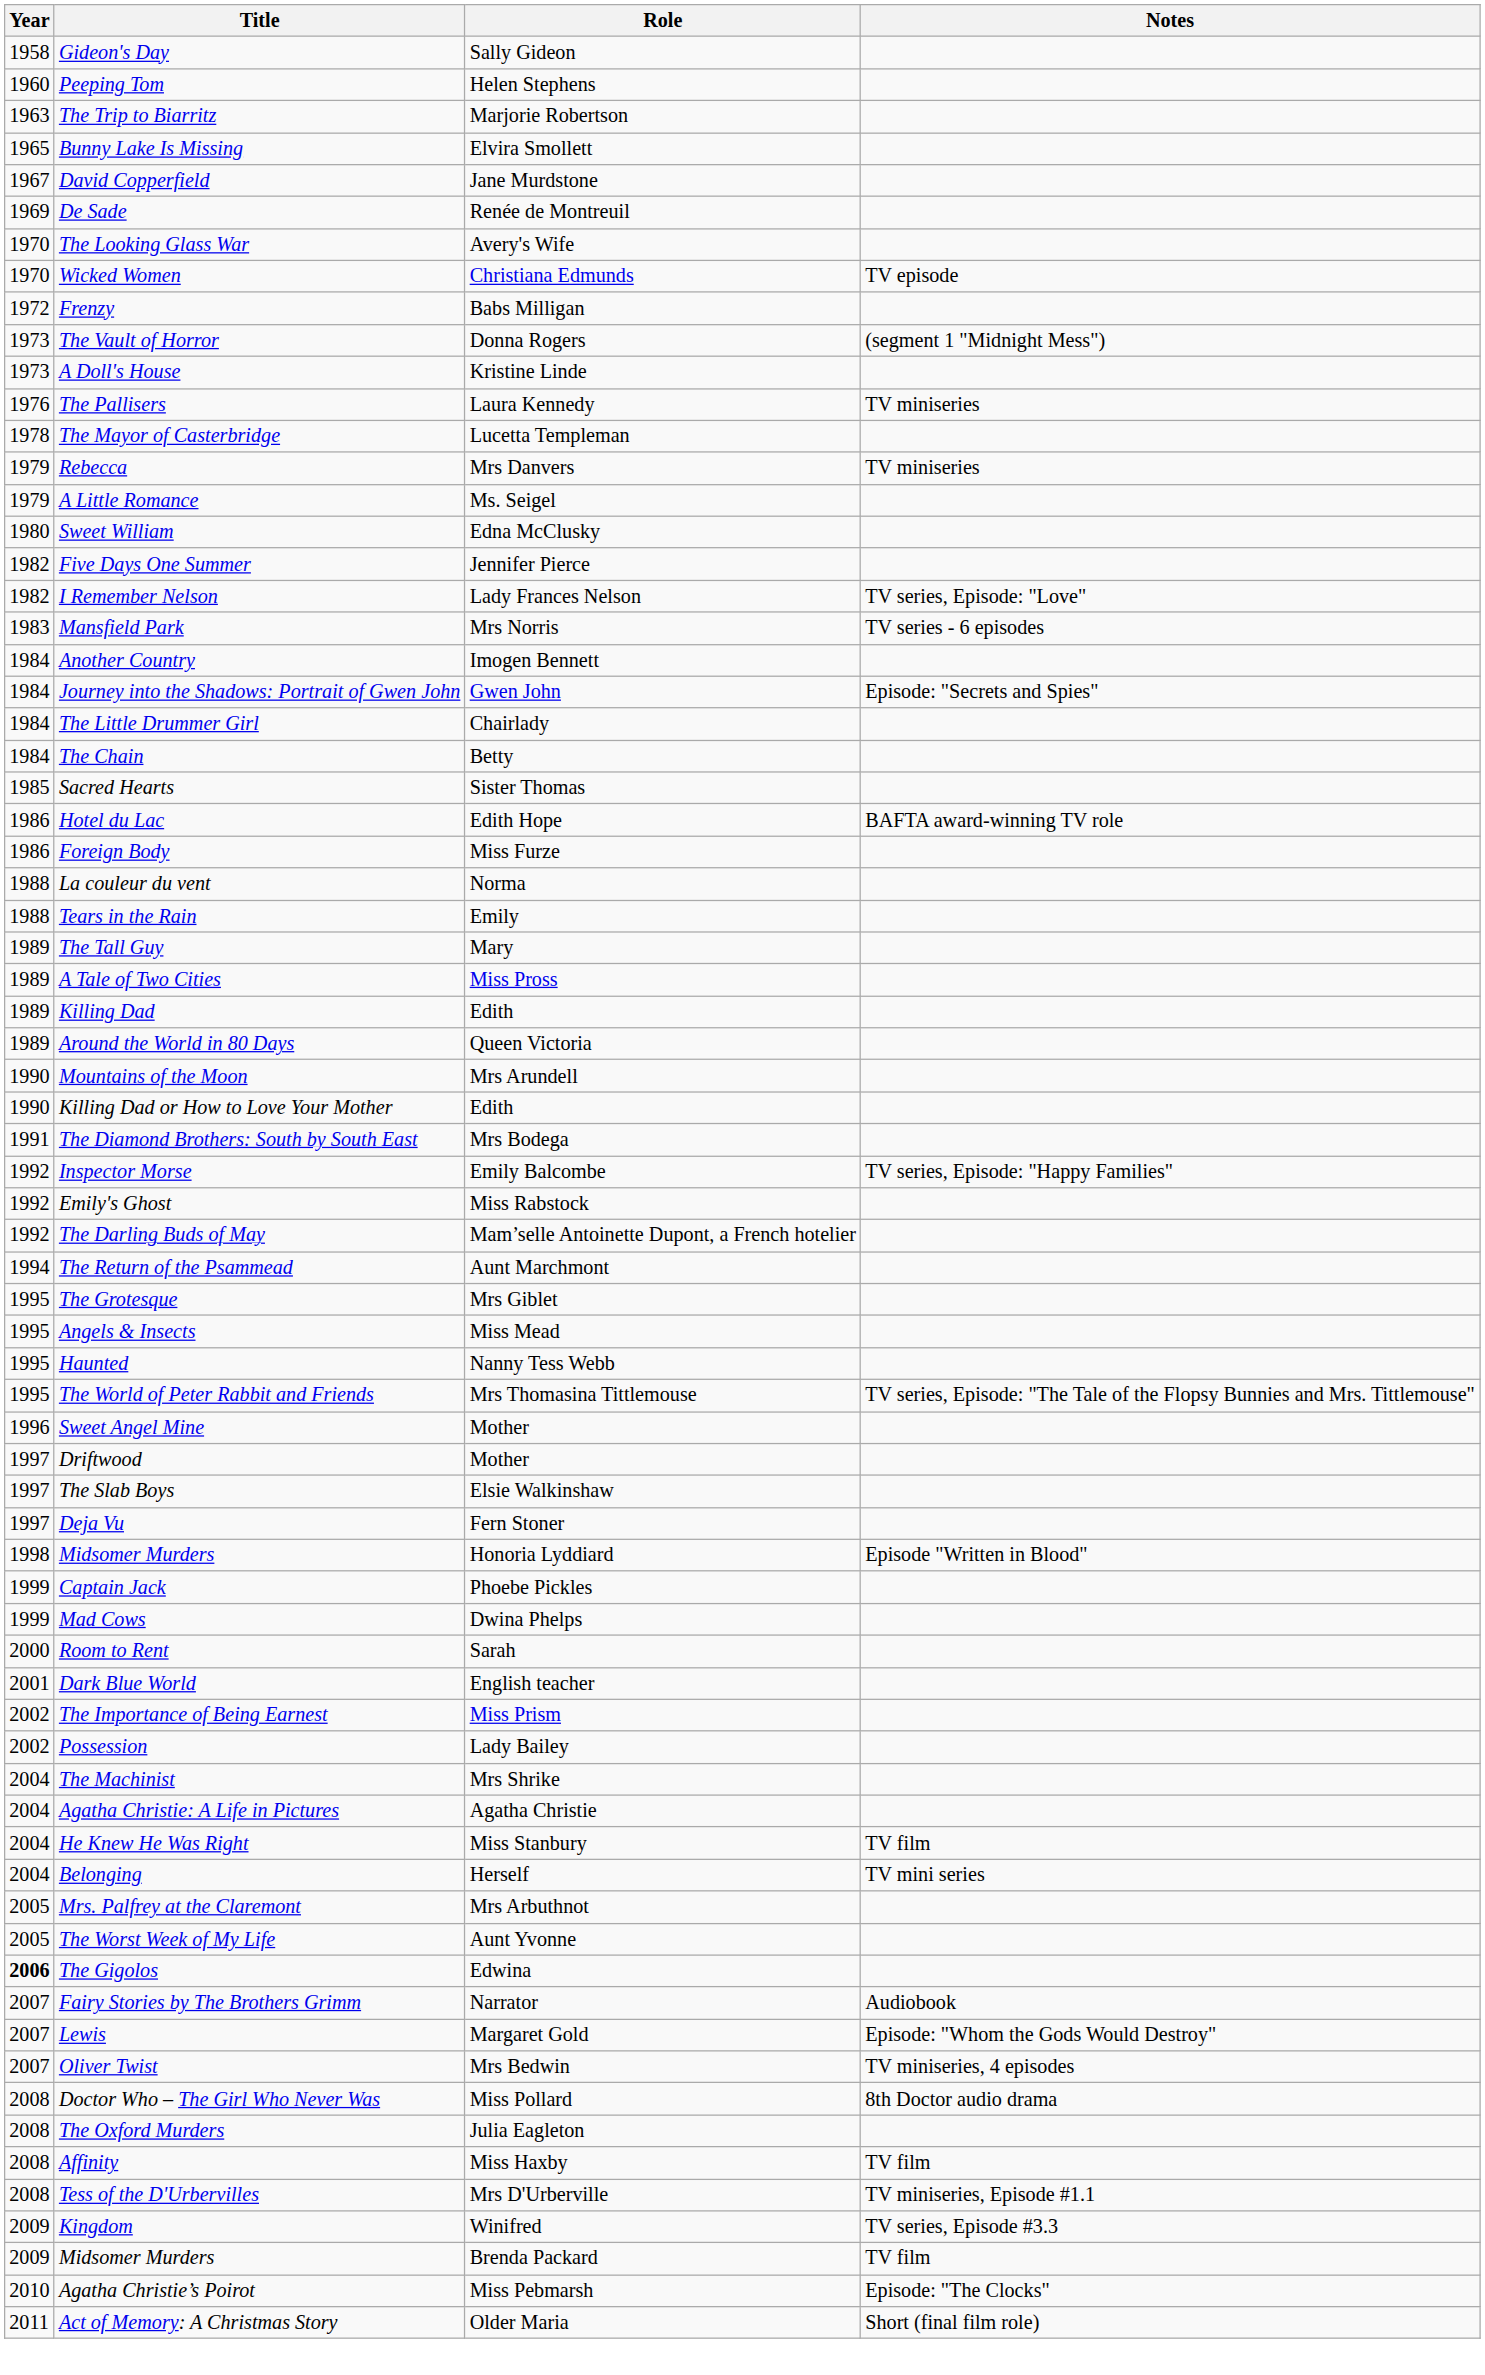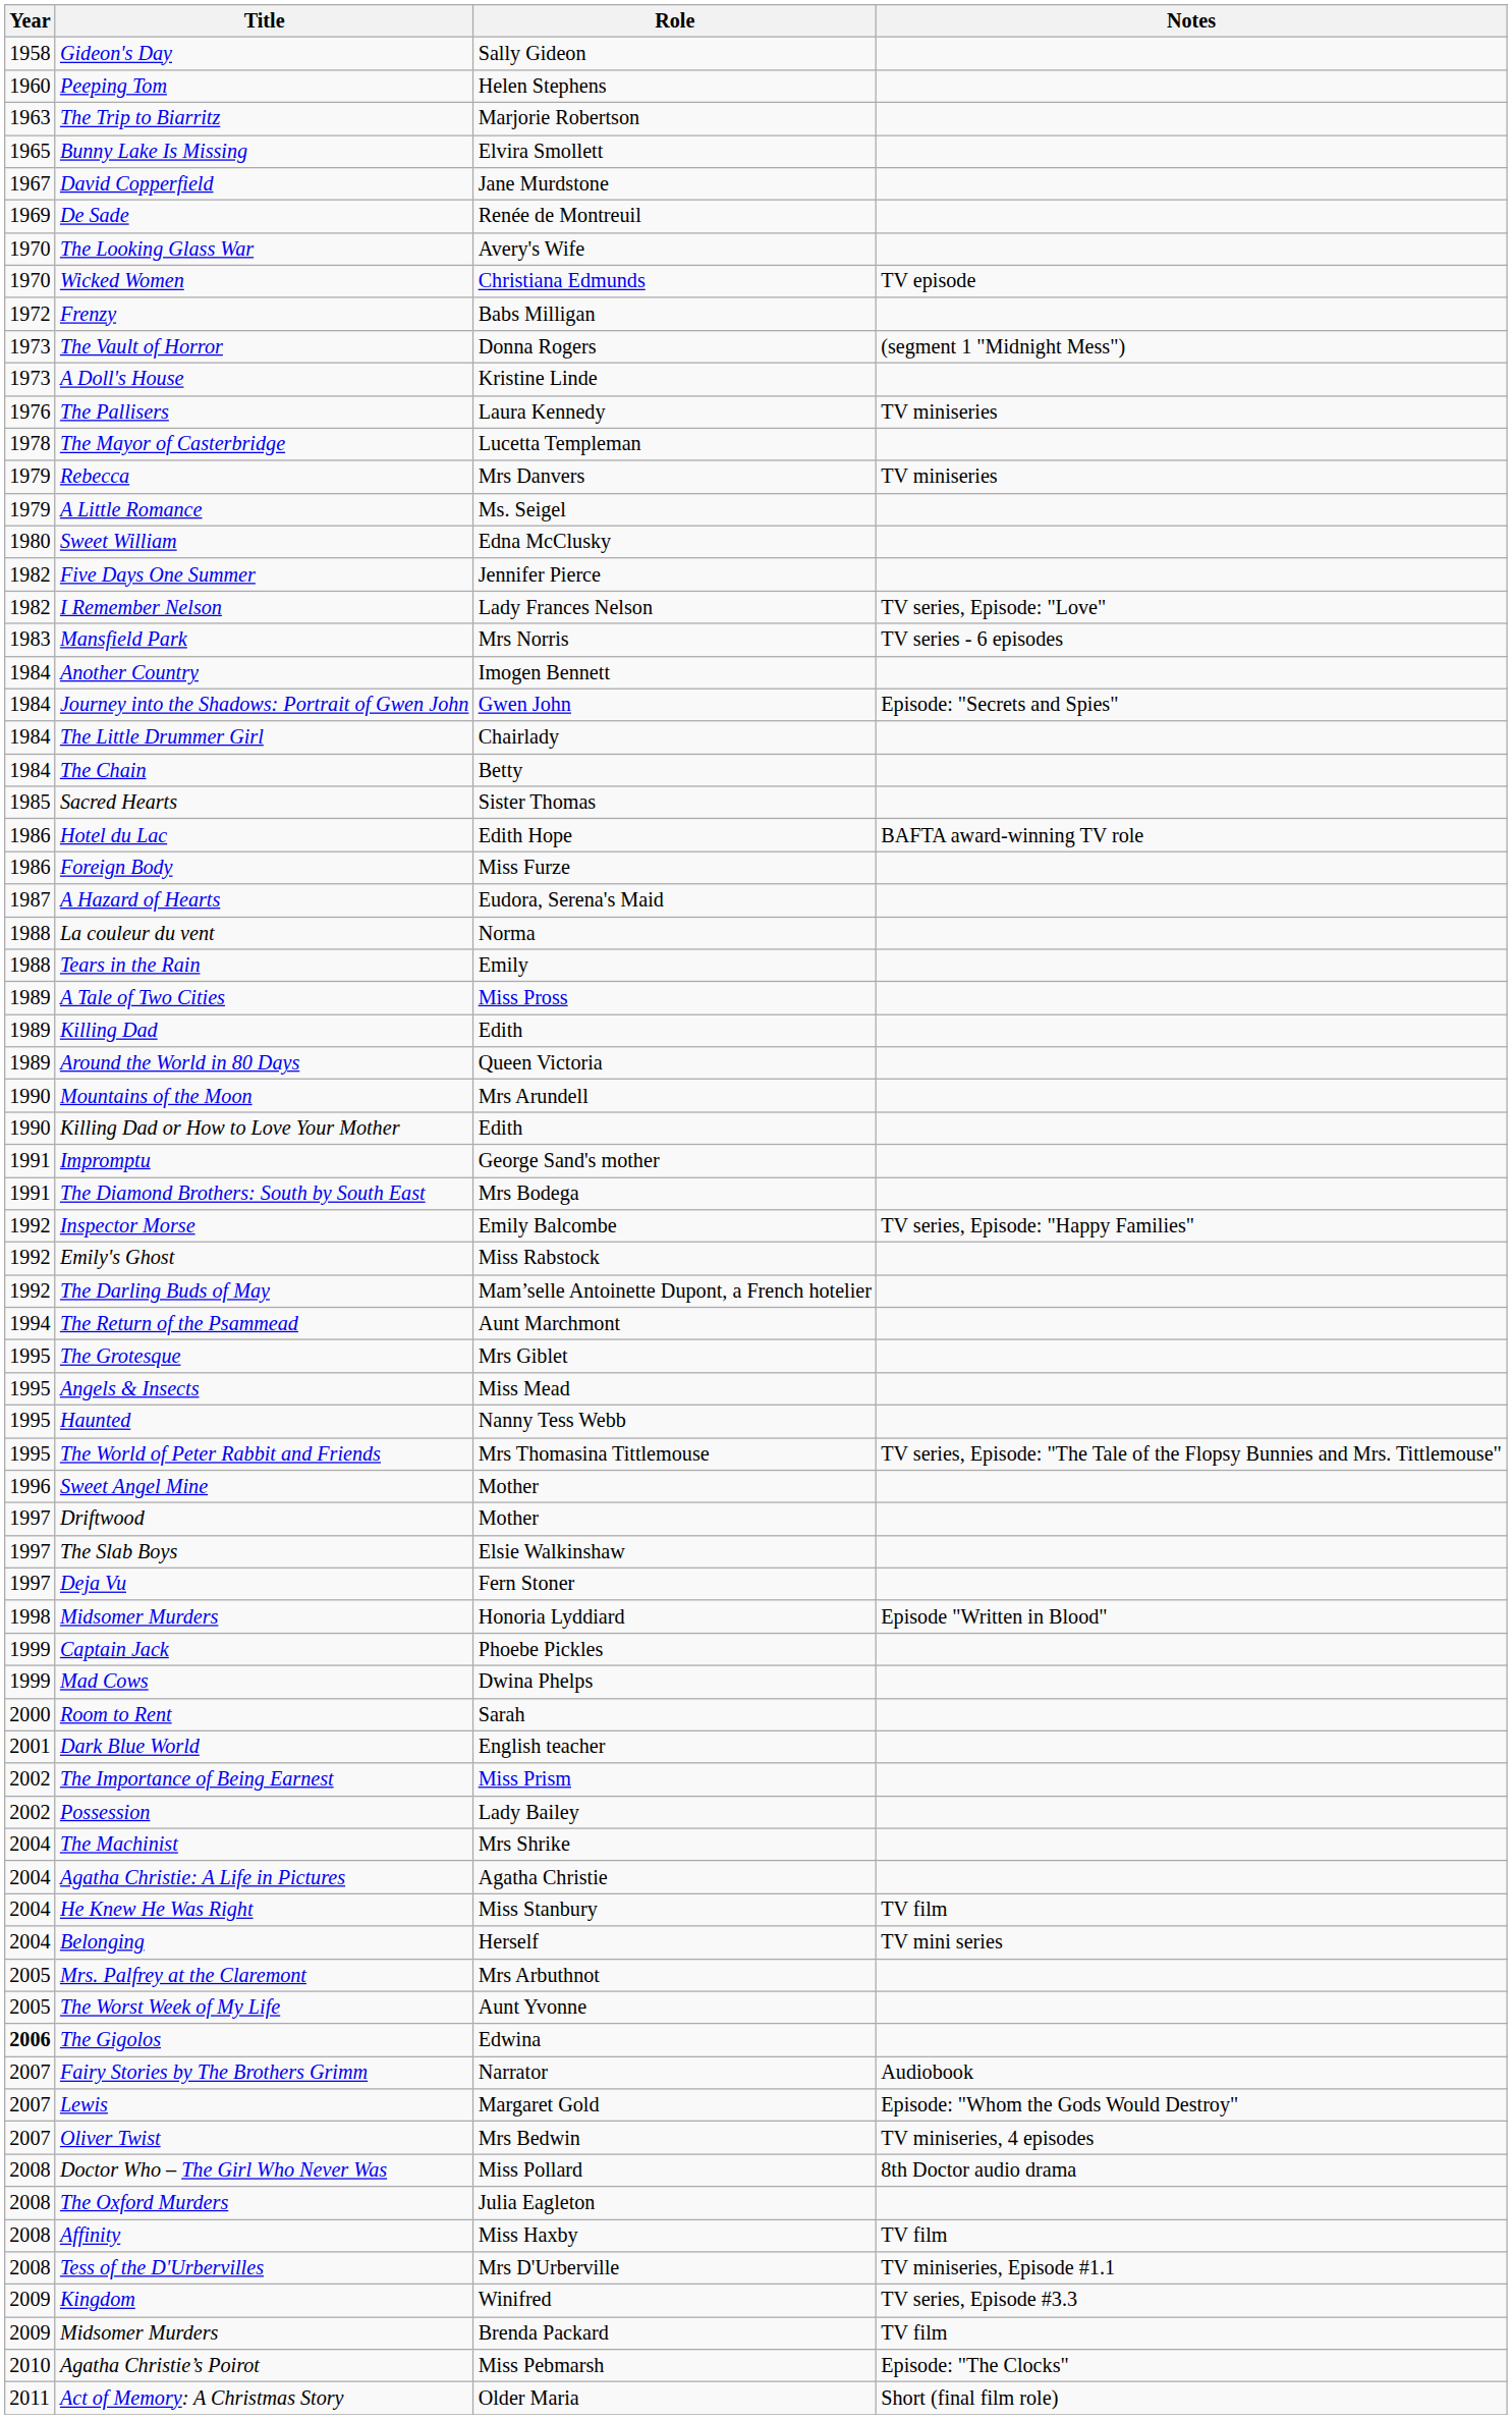 <table class="wikitable sortable">
 <tr>
 <th>Year</th>
 <th>Title</th>
 <th>Role</th>
 <th class="unsortable">Notes</th>
 </tr>
 <tr>
 <td>1958</td>
 <td><em><a href='#'>Gideon's Day</a></em></td>
 <td>Sally Gideon</td>
 <td></td>
 </tr>
 <tr>
 <td>1960</td>
 <td><em><a href='#'>Peeping Tom</a></em></td>
 <td>Helen Stephens</td>
 <td></td>
 </tr>
 <tr>
 <td>1963</td>
 <td><em><a href='#'>The Trip to Biarritz</a></em></td>
 <td>Marjorie Robertson</td>
 <td></td>
 </tr>
 <tr>
 <td>1965</td>
 <td><em><a href='#'>Bunny Lake Is Missing</a></em></td>
 <td>Elvira Smollett</td>
 <td></td>
 </tr>
 <tr>
 <td>1967</td>
 <td><em><a href='#'>David Copperfield</a></em></td>
 <td>Jane Murdstone</td>
 <td></td>
 </tr>
 <tr>
 <td>1969</td>
 <td><em><a href='#'>De Sade</a></em></td>
 <td>Renée de Montreuil</td>
 <td></td>
 </tr>
 <tr>
 <td>1970</td>
 <td><em><a href='#'>The Looking Glass War</a></em></td>
 <td>Avery's Wife</td>
 <td></td>
 </tr>
 <tr>
 <td>1970</td>
 <td><em><a href='#'>Wicked Women</a></em></td>
 <td><a href='#'>Christiana Edmunds</a></td>
 <td>TV episode</td>
 </tr>
 <tr>
 <td>1972</td>
 <td><em><a href='#'>Frenzy</a></em></td>
 <td>Babs Milligan</td>
 <td></td>
 </tr>
 <tr>
 <td>1973</td>
 <td><em><a href='#'>The Vault of Horror</a></em></td>
 <td>Donna Rogers</td>
 <td>(segment 1 "Midnight Mess")</td>
 </tr>
 <tr>
 <td>1973</td>
 <td><em><a href='#'>A Doll's House</a></em></td>
 <td>Kristine Linde</td>
 <td></td>
 </tr>
 <tr>
 <td>1976</td>
 <td><em><a href='#'>The Pallisers</a></em></td>
 <td>Laura Kennedy</td>
 <td>TV miniseries</td>
 </tr>
 <tr>
 <td>1978</td>
 <td><em><a href='#'>The Mayor of Casterbridge</a></em></td>
 <td>Lucetta Templeman</td>
 <td></td>
 </tr>
 <tr>
 <td>1979</td>
 <td><em><a href='#'>Rebecca</a></em></td>
 <td>Mrs Danvers</td>
 <td>TV miniseries</td>
 </tr>
 <tr>
 <td>1979</td>
 <td><em><a href='#'>A Little Romance</a></em></td>
 <td>Ms. Seigel</td>
 <td></td>
 </tr>
 <tr>
 <td>1980</td>
 <td><em><a href='#'>Sweet William</a></em></td>
 <td>Edna McClusky</td>
 <td></td>
 </tr>
 <tr>
 <td>1982</td>
 <td><em><a href='#'>Five Days One Summer</a></em></td>
 <td>Jennifer Pierce</td>
 <td></td>
 </tr>
 <tr>
 <td>1982</td>
 <td><em><a href='#'>I Remember Nelson</a></em></td>
 <td>Lady Frances Nelson</td>
 <td>TV series, Episode: "Love"</td>
 </tr>
 <tr>
 <td>1983</td>
 <td><em><a href='#'>Mansfield Park</a></em></td>
 <td>Mrs Norris</td>
 <td>TV series - 6 episodes</td>
 </tr>
 <tr>
 <td>1984</td>
 <td><em><a href='#'>Another Country</a></em></td>
 <td>Imogen Bennett</td>
 <td></td>
 </tr>
 <tr>
 <td>1984</td>
 <td><em><a href='#'>Journey into the Shadows: Portrait of Gwen John</a></em></td>
 <td><a href='#'>Gwen John</a></td>
 <td>Episode: "Secrets and Spies"</td>
 </tr>
 <tr>
 <td>1984</td>
 <td><em><a href='#'>The Little Drummer Girl</a></em></td>
 <td>Chairlady</td>
 <td></td>
 </tr>
 <tr>
 <td>1984</td>
 <td><em><a href='#'>The Chain</a></em></td>
 <td>Betty</td>
 <td></td>
 </tr>
 <tr>
 <td>1985</td>
 <td><em>Sacred Hearts</em></td>
 <td>Sister Thomas</td>
 <td></td>
 </tr>
 <tr>
 <td>1986</td>
 <td><em><a href='#'>Hotel du Lac</a></em></td>
 <td>Edith Hope</td>
 <td>BAFTA award-winning TV role</td>
 </tr>
 <tr>
 <td>1986</td>
 <td><em><a href='#'>Foreign Body</a></em></td>
 <td>Miss Furze</td>
 <td></td>
 </tr>
 <tr>
+<td>1987</td>
+<td><em><a href='#'>A Hazard of Hearts</a></em></td>
+<td>Eudora, Serena's Maid</td>
+<td></td>
+</tr>
+<tr>
 <td>1988</td>
 <td><em>La couleur du vent</em></td>
 <td>Norma</td>
 <td></td>
 </tr>
 <tr>
 <td>1988</td>
 <td><em><a href='#'>Tears in the Rain</a></em></td>
 <td>Emily</td>
-<td></td>
-</tr>
-<tr>
-<td>1989</td>
-<td><em><a href='#'>The Tall Guy</a></em></td>
-<td>Mary</td>
 <td></td>
 </tr>
 <tr>
 <td>1989</td>
 <td><em><a href='#'>A Tale of Two Cities</a></em></td>
 <td><a href='#'>Miss Pross</a></td>
 <td></td>
 </tr>
 <tr>
 <td>1989</td>
 <td><em><a href='#'>Killing Dad</a></em></td>
 <td>Edith</td>
 <td></td>
 </tr>
 <tr>
 <td>1989</td>
 <td><em><a href='#'>Around the World in 80 Days</a></em></td>
 <td>Queen Victoria</td>
 <td></td>
 </tr>
 <tr>
 <td>1990</td>
 <td><em><a href='#'>Mountains of the Moon</a></em></td>
 <td>Mrs Arundell</td>
 <td></td>
 </tr>
 <tr>
 <td>1990</td>
 <td><em>Killing Dad or How to Love Your Mother</em></td>
 <td>Edith</td>
+<td></td>
+</tr>
+<tr>
+<td>1991</td>
+<td><em><a href='#'>Impromptu</a></em></td>
+<td>George Sand's mother</td>
 <td></td>
 </tr>
 <tr>
 <td>1991</td>
 <td><em><a href='#'>The Diamond Brothers: South by South East</a></em></td>
 <td>Mrs Bodega</td>
 <td></td>
 </tr>
 <tr>
 <td>1992</td>
 <td><em><a href='#'>Inspector Morse</a></em></td>
 <td>Emily Balcombe</td>
 <td>TV series, Episode: "Happy Families"</td>
 </tr>
 <tr>
 <td>1992</td>
 <td><em>Emily's Ghost</em></td>
 <td>Miss Rabstock</td>
 <td></td>
 </tr>
 <tr>
 <td>1992</td>
 <td><em><a href='#'>The Darling Buds of May</a></em></td>
 <td>Mam’selle Antoinette Dupont, a French hotelier</td>
 <td></td>
 </tr>
 <tr>
 <td>1994</td>
 <td><em><a href='#'>The Return of the Psammead</a></em></td>
 <td>Aunt Marchmont</td>
 <td></td>
 </tr>
 <tr>
 <td>1995</td>
 <td><em><a href='#'>The Grotesque</a></em></td>
 <td>Mrs Giblet</td>
 <td></td>
 </tr>
 <tr>
 <td>1995</td>
 <td><em><a href='#'>Angels & Insects</a></em></td>
 <td>Miss Mead</td>
 <td></td>
 </tr>
 <tr>
 <td>1995</td>
 <td><em><a href='#'>Haunted</a></em></td>
 <td>Nanny Tess Webb</td>
 <td></td>
 </tr>
 <tr>
 <td>1995</td>
 <td><em><a href='#'>The World of Peter Rabbit and Friends</a></em></td>
 <td>Mrs Thomasina Tittlemouse</td>
 <td>TV series, Episode: "The Tale of the Flopsy Bunnies and Mrs. Tittlemouse"</td>
 </tr>
 <tr>
 <td>1996</td>
 <td><em><a href='#'>Sweet Angel Mine</a></em></td>
 <td>Mother</td>
 <td></td>
 </tr>
 <tr>
 <td>1997</td>
 <td><em>Driftwood</em></td>
 <td>Mother</td>
 <td></td>
 </tr>
 <tr>
 <td>1997</td>
 <td><em>The Slab Boys</em></td>
 <td>Elsie Walkinshaw</td>
 <td></td>
 </tr>
 <tr>
 <td>1997</td>
 <td><em><a href='#'>Deja Vu</a></em></td>
 <td>Fern Stoner</td>
 <td></td>
 </tr>
 <tr>
 <td>1998</td>
 <td><em><a href='#'>Midsomer Murders</a></em></td>
 <td>Honoria Lyddiard</td>
 <td>Episode "Written in Blood"</td>
 </tr>
 <tr>
 <td>1999</td>
 <td><em><a href='#'>Captain Jack</a></em></td>
 <td>Phoebe Pickles</td>
 <td></td>
 </tr>
 <tr>
 <td>1999</td>
 <td><em><a href='#'>Mad Cows</a></em></td>
 <td>Dwina Phelps</td>
 <td></td>
 </tr>
 <tr>
 <td>2000</td>
 <td><em><a href='#'>Room to Rent</a></em></td>
 <td>Sarah</td>
 <td></td>
 </tr>
 <tr>
 <td>2001</td>
 <td><em><a href='#'>Dark Blue World</a></em></td>
 <td>English teacher</td>
 <td></td>
 </tr>
 <tr>
 <td>2002</td>
 <td><em><a href='#'>The Importance of Being Earnest</a></em></td>
 <td><a href='#'>Miss Prism</a></td>
 <td></td>
 </tr>
 <tr>
 <td>2002</td>
 <td><em><a href='#'>Possession</a></em></td>
 <td>Lady Bailey</td>
 <td></td>
 </tr>
 <tr>
 <td>2004</td>
 <td><em><a href='#'>The Machinist</a></em></td>
 <td>Mrs Shrike</td>
 <td></td>
 </tr>
 <tr>
 <td>2004</td>
 <td><em><a href='#'>Agatha Christie: A Life in Pictures</a></em></td>
 <td>Agatha Christie</td>
 <td></td>
 </tr>
 <tr>
 <td>2004</td>
 <td><em><a href='#'>He Knew He Was Right</a></em></td>
 <td>Miss Stanbury</td>
 <td>TV film</td>
 </tr>
 <tr>
 <td>2004</td>
 <td><em><a href='#'>Belonging</a></em></td>
 <td>Herself</td>
 <td>TV mini series</td>
 </tr>
 <tr>
 <td>2005</td>
 <td><em><a href='#'>Mrs. Palfrey at the Claremont</a></em></td>
 <td>Mrs Arbuthnot</td>
 <td></td>
 </tr>
 <tr>
 <td>2005</td>
 <td><em><a href='#'>The Worst Week of My Life</a></em></td>
 <td>Aunt Yvonne</td>
 <td></td>
 </tr>
 <tr>
 <td><strong>2006</strong></td>
 <td><em><a href='#'>The Gigolos</a></em></td>
 <td>Edwina</td>
 <td></td>
 </tr>
 <tr>
 <td>2007</td>
 <td><em><a href='#'>Fairy Stories by The Brothers Grimm</a></em></td>
 <td>Narrator</td>
 <td>Audiobook</td>
 </tr>
 <tr>
 <td>2007</td>
 <td><em><a href='#'>Lewis</a></em></td>
 <td>Margaret Gold</td>
 <td>Episode: "Whom the Gods Would Destroy"</td>
 </tr>
 <tr>
 <td>2007</td>
 <td><em><a href='#'>Oliver Twist</a></em></td>
 <td>Mrs Bedwin</td>
 <td>TV miniseries, 4 episodes</td>
 </tr>
 <tr>
 <td>2008</td>
 <td><em>Doctor Who – <a href='#'>The Girl Who Never Was</a></em></td>
 <td>Miss Pollard</td>
 <td>8th Doctor audio drama</td>
 </tr>
 <tr>
 <td>2008</td>
 <td><em><a href='#'>The Oxford Murders</a></em></td>
 <td>Julia Eagleton</td>
 <td></td>
 </tr>
 <tr>
 <td>2008</td>
 <td><em><a href='#'>Affinity</a></em></td>
 <td>Miss Haxby</td>
 <td>TV film</td>
 </tr>
 <tr>
 <td>2008</td>
 <td><em><a href='#'>Tess of the D'Urbervilles</a></em></td>
 <td>Mrs D'Urberville</td>
 <td>TV miniseries, Episode #1.1</td>
 </tr>
 <tr>
 <td>2009</td>
 <td><em><a href='#'>Kingdom</a></em></td>
 <td>Winifred</td>
 <td>TV series, Episode #3.3</td>
 </tr>
 <tr>
 <td>2009</td>
 <td><em>Midsomer Murders</em></td>
 <td>Brenda Packard</td>
 <td>TV film</td>
 </tr>
 <tr>
 <td>2010</td>
 <td><em>Agatha Christie’s Poirot</em></td>
 <td>Miss Pebmarsh</td>
 <td>Episode: "The Clocks"</td>
 </tr>
 <tr>
 <td>2011</td>
 <td><em><a href='#'>Act of Memory</a>: A Christmas Story</em></td>
 <td>Older Maria</td>
 <td>Short (final film role)</td>
 </tr>
 </table>
